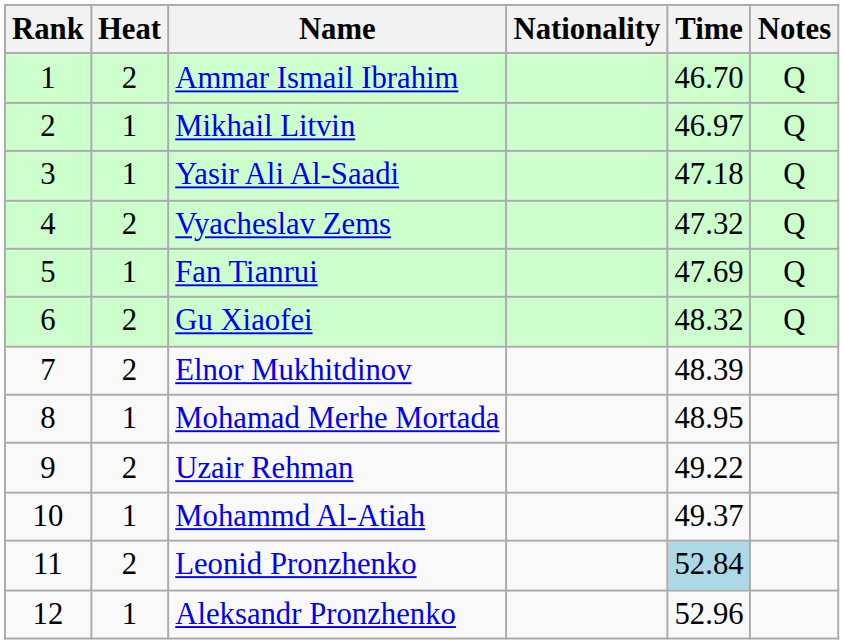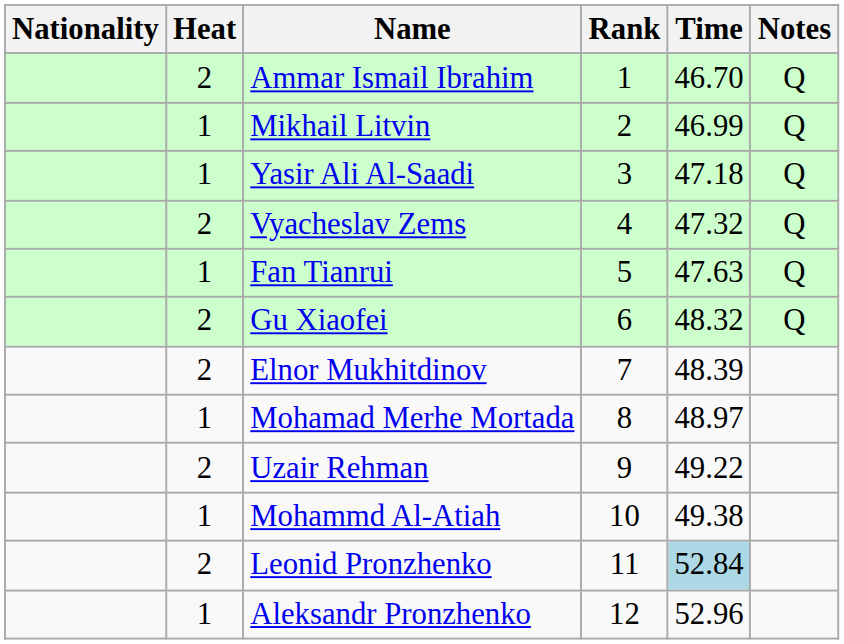 <table class="wikitable sortable" style="text-align:center">
 <tr>
-<th>Rank</th>
+<th>Nationality</th>
 <th>Heat</th>
 <th>Name</th>
-<th>Nationality</th>
+<th>Rank</th>
 <th>Time</th>
 <th>Notes</th>
 </tr>
 <tr bgcolor=ccffcc>
-<td>1</td>
+<td align=left></td>
 <td>2</td>
 <td align=left><a href='#'>Ammar Ismail Ibrahim</a></td>
-<td align=left></td>
+<td>1</td>
 <td>46.70</td>
 <td>Q</td>
 </tr>
 <tr bgcolor=ccffcc>
-<td>2</td>
+<td align=left></td>
 <td>1</td>
 <td align=left><a href='#'>Mikhail Litvin</a></td>
-<td align=left></td>
-<td>46.97</td>
+<td>2</td>
+<td>46.99</td>
 <td>Q</td>
 </tr>
 <tr bgcolor=ccffcc>
-<td>3</td>
+<td align=left></td>
 <td>1</td>
 <td align=left><a href='#'>Yasir Ali Al-Saadi</a></td>
-<td align=left></td>
+<td>3</td>
 <td>47.18</td>
 <td>Q</td>
 </tr>
 <tr bgcolor=ccffcc>
-<td>4</td>
+<td align=left></td>
 <td>2</td>
 <td align=left><a href='#'>Vyacheslav Zems</a></td>
-<td align=left></td>
+<td>4</td>
 <td>47.32</td>
 <td>Q</td>
 </tr>
 <tr bgcolor=ccffcc>
-<td>5</td>
+<td align=left></td>
 <td>1</td>
 <td align=left><a href='#'>Fan Tianrui</a></td>
-<td align=left></td>
-<td>47.69</td>
+<td>5</td>
+<td>47.63</td>
 <td>Q</td>
 </tr>
 <tr bgcolor=ccffcc>
-<td>6</td>
+<td align=left></td>
 <td>2</td>
 <td align=left><a href='#'>Gu Xiaofei</a></td>
-<td align=left></td>
+<td>6</td>
 <td>48.32</td>
 <td>Q</td>
 </tr>
 <tr>
-<td>7</td>
+<td align=left></td>
 <td>2</td>
 <td align=left><a href='#'>Elnor Mukhitdinov</a></td>
-<td align=left></td>
+<td>7</td>
 <td>48.39</td>
 <td></td>
 </tr>
 <tr>
-<td>8</td>
+<td align=left></td>
 <td>1</td>
 <td align=left><a href='#'>Mohamad Merhe Mortada</a></td>
-<td align=left></td>
-<td>48.95</td>
+<td>8</td>
+<td>48.97</td>
 <td></td>
 </tr>
 <tr>
-<td>9</td>
+<td align=left></td>
 <td>2</td>
 <td align=left><a href='#'>Uzair Rehman</a></td>
-<td align=left></td>
+<td>9</td>
 <td>49.22</td>
 <td></td>
 </tr>
 <tr>
-<td>10</td>
+<td align=left></td>
 <td>1</td>
 <td align=left><a href='#'>Mohammd Al-Atiah</a></td>
-<td align=left></td>
-<td>49.37</td>
+<td>10</td>
+<td>49.38</td>
 <td></td>
 </tr>
 <tr>
-<td>11</td>
+<td align=left></td>
 <td>2</td>
 <td align=left><a href='#'>Leonid Pronzhenko</a></td>
-<td align=left></td>
+<td>11</td>
 <td style="background: lightblue;">52.84</td>
 <td></td>
 </tr>
 <tr>
-<td>12</td>
+<td align=left></td>
 <td>1</td>
 <td align=left><a href='#'>Aleksandr Pronzhenko</a></td>
-<td align=left></td>
+<td>12</td>
 <td>52.96</td>
 <td></td>
 </tr>
 </table>
